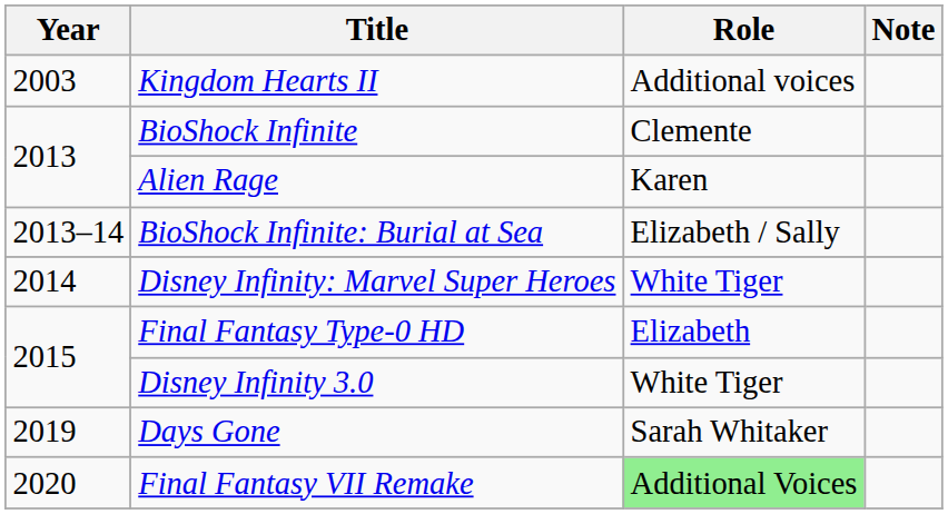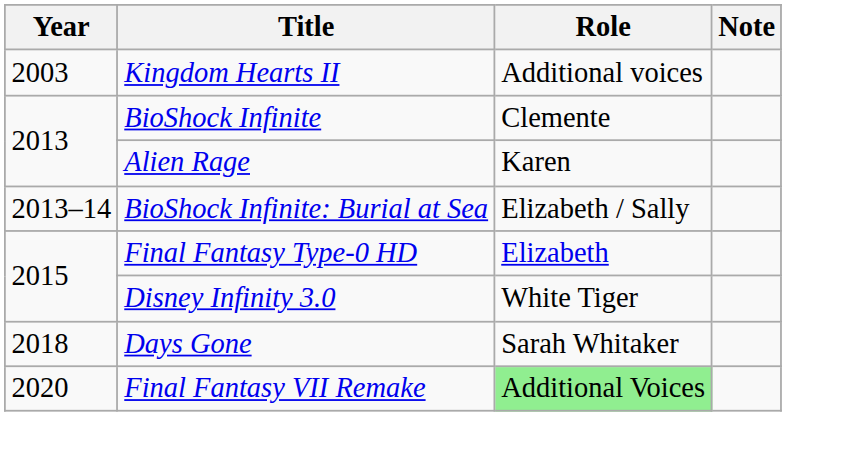 <table class="wikitable sortable">
 <tr>
 <th>Year</th>
 <th>Title</th>
 <th>Role</th>
 <th>Note</th>
 </tr>
 <tr>
 <td>2003</td>
 <td><em><a href='#'>Kingdom Hearts II</a></em></td>
 <td>Additional voices</td>
 <td></td>
 </tr>
 <tr>
 <td rowspan="2">2013</td>
 <td><em><a href='#'>BioShock Infinite</a></em></td>
 <td>Clemente</td>
 <td></td>
 </tr>
 <tr>
 <td><em><a href='#'>Alien Rage</a></em></td>
 <td>Karen</td>
 <td></td>
 </tr>
 <tr>
 <td>2013–14</td>
 <td><em><a href='#'>BioShock Infinite: Burial at Sea</a></em></td>
 <td>Elizabeth / Sally</td>
 <td></td>
 </tr>
 <tr>
-<td>2014</td>
-<td><em><a href='#'>Disney Infinity: Marvel Super Heroes</a></em></td>
-<td><a href='#'>White Tiger</a></td>
-<td></td>
-</tr>
-<tr>
 <td rowspan="2">2015</td>
 <td><em><a href='#'>Final Fantasy Type-0 HD</a></em></td>
 <td><a href='#'>Elizabeth</a></td>
 <td></td>
 </tr>
 <tr>
 <td><em><a href='#'>Disney Infinity 3.0</a></em></td>
 <td>White Tiger</td>
 <td></td>
 </tr>
 <tr>
-<td>2019</td>
+<td>2018</td>
 <td><em><a href='#'>Days Gone</a></em></td>
 <td>Sarah Whitaker</td>
 <td></td>
 </tr>
 <tr>
 <td>2020</td>
 <td><em><a href='#'>Final Fantasy VII Remake</a></em></td>
 <td style="background: lightgreen;">Additional Voices</td>
 <td></td>
 </tr>
 </table>
